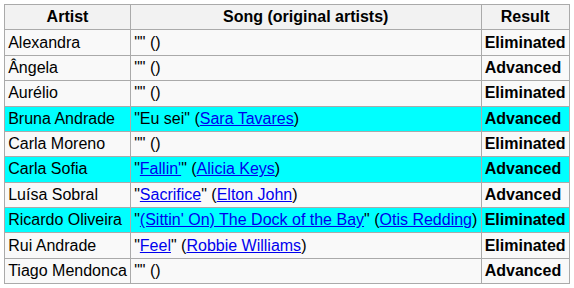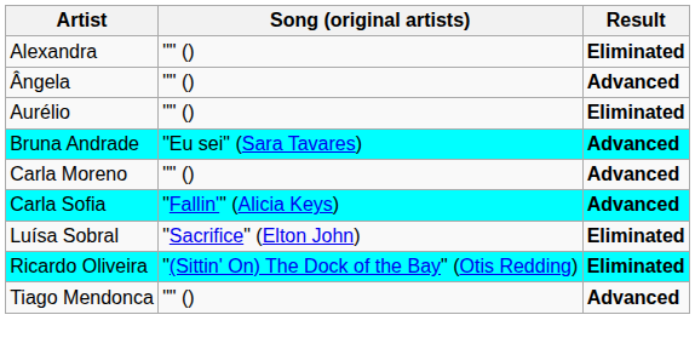 <table class=wikitable>
 <tr>
 <th>Artist</th>
 <th>Song (original artists)</th>
 <th>Result</th>
 </tr>
 <tr>
 <td>Alexandra</td>
 <td>"" ()</td>
 <td><strong>Eliminated</strong></td>
 </tr>
 <tr>
 <td>Ângela</td>
 <td>"" ()</td>
 <td><strong>Advanced</strong></td>
 </tr>
 <tr>
 <td>Aurélio</td>
 <td>"" ()</td>
 <td><strong>Eliminated</strong></td>
 </tr>
 <tr style="background:cyan;">
 <td>Bruna Andrade</td>
 <td>"Eu sei" (<a href='#'>Sara Tavares</a>)</td>
 <td><strong>Advanced</strong></td>
 </tr>
 <tr>
 <td>Carla Moreno</td>
 <td>"" ()</td>
-<td><strong>Eliminated</strong></td>
+<td><strong>Advanced</strong></td>
 </tr>
 <tr style="background:cyan;">
 <td>Carla Sofia</td>
 <td>"<a href='#'>Fallin'</a>" (<a href='#'>Alicia Keys</a>)</td>
 <td><strong>Advanced</strong></td>
 </tr>
 <tr>
 <td>Luísa Sobral</td>
 <td>"<a href='#'>Sacrifice</a>" (<a href='#'>Elton John</a>)</td>
-<td><strong>Advanced</strong></td>
+<td><strong>Eliminated</strong></td>
 </tr>
 <tr style="background:cyan;">
 <td>Ricardo Oliveira</td>
 <td>"<a href='#'>(Sittin' On) The Dock of the Bay</a>" (<a href='#'>Otis Redding</a>)</td>
-<td><strong>Eliminated</strong></td>
-</tr>
-<tr>
-<td>Rui Andrade</td>
-<td>"<a href='#'>Feel</a>" (<a href='#'>Robbie Williams</a>)</td>
 <td><strong>Eliminated</strong></td>
 </tr>
 <tr>
 <td>Tiago Mendonca</td>
 <td>"" ()</td>
 <td><strong>Advanced</strong></td>
 </tr>
 </table>
